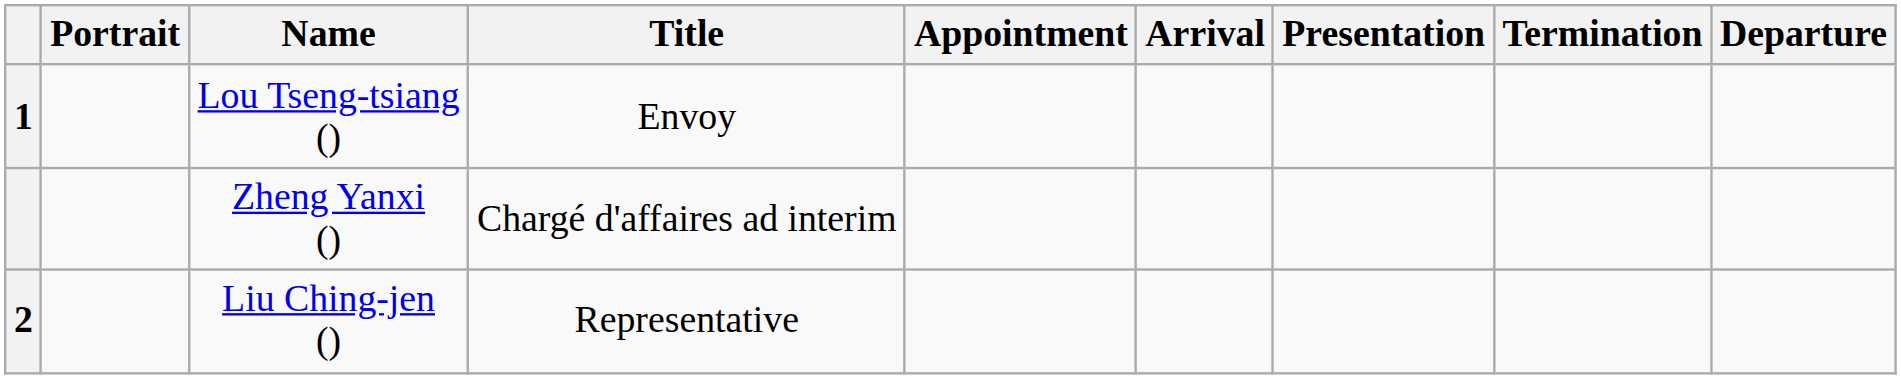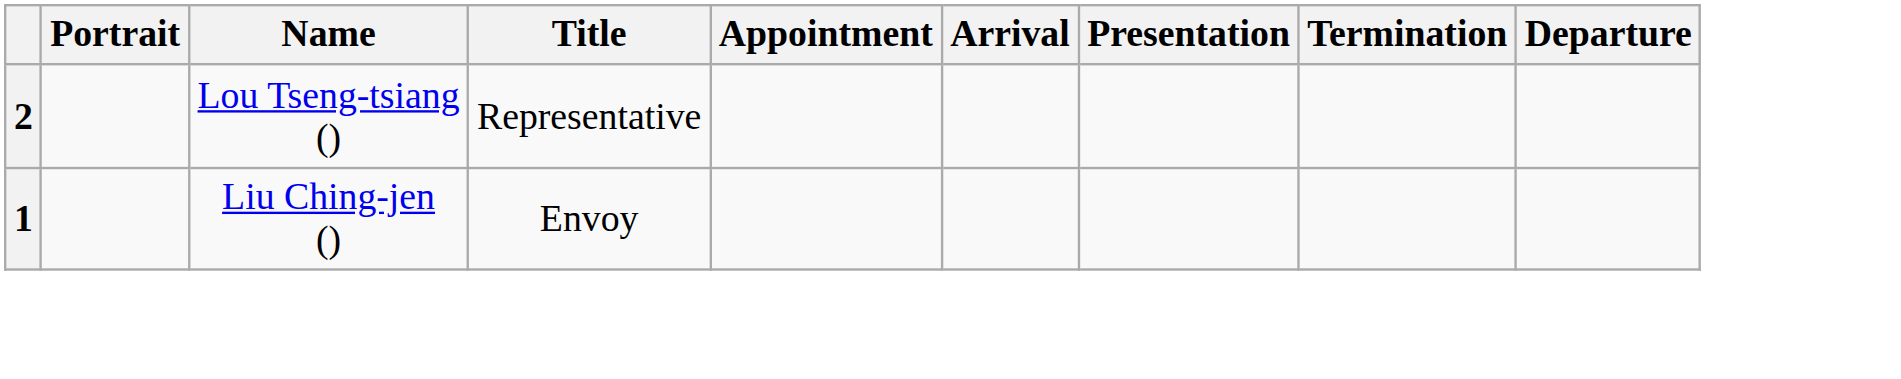 <table class="wikitable sortable" style="text-align:center;">
 <tr>
 <th></th>
 <th class="unsortable">Portrait</th>
 <th>Name</th>
 <th>Title</th>
 <th>Appointment</th>
 <th>Arrival</th>
 <th>Presentation</th>
 <th>Termination</th>
 <th>Departure</th>
 </tr>
 <tr>
-<th scope=row>1</th>
+<th scope=row>2</th>
 <td></td>
 <td><a href='#'>Lou Tseng-tsiang</a><br>()</td>
-<td>Envoy</td>
+<td>Representative</td>
 <td></td>
 <td></td>
 <td></td>
 <td></td>
 </tr>
 <tr>
-<th scope=row></th>
-<td></td>
-<td><a href='#'>Zheng Yanxi</a><br>()</td>
-<td>Chargé d'affaires ad interim</td>
-<td></td>
-<td></td>
-<td></td>
-<td></td>
-<td></td>
-</tr>
-<tr>
-<th scope=row>2</th>
+<th scope=row>1</th>
 <td></td>
 <td><a href='#'>Liu Ching-jen</a><br>()</td>
-<td>Representative</td>
+<td>Envoy</td>
 <td></td>
 <td></td>
 <td></td>
 <td></td>
 <td></td>
 </tr>
 </table>
